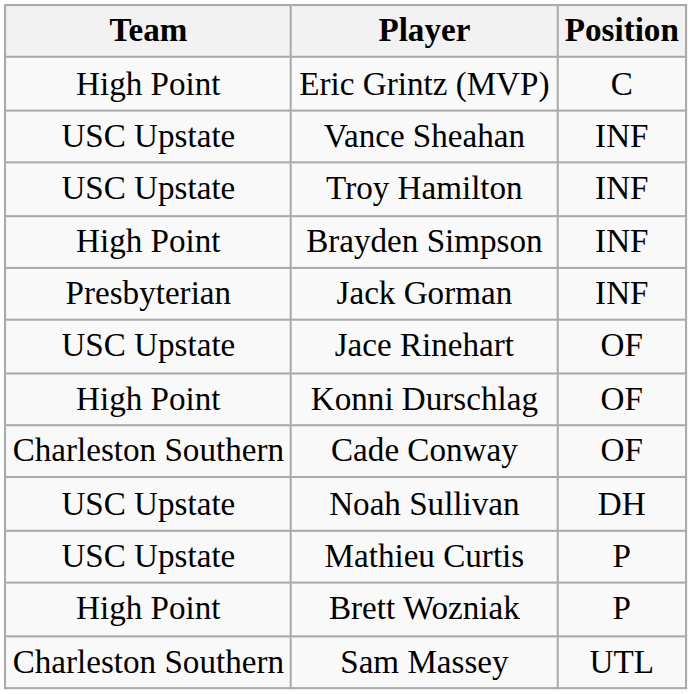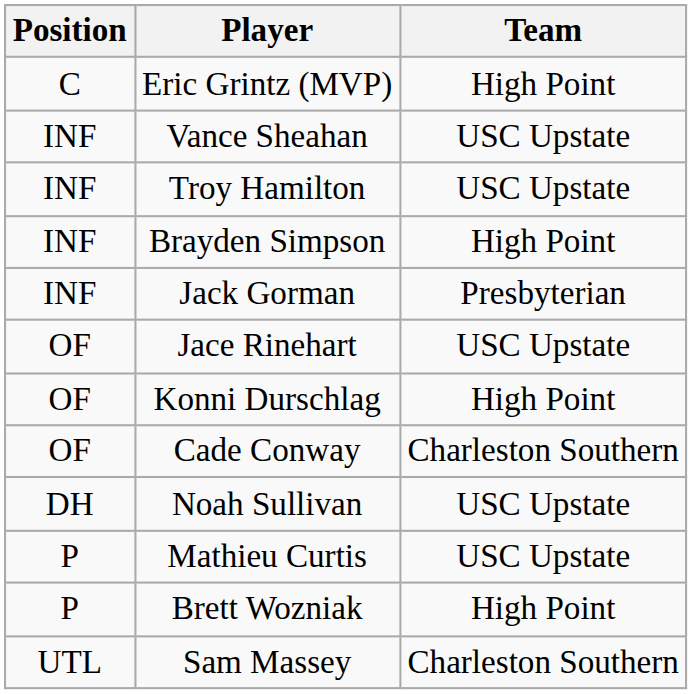 <table class="wikitable" style="text-align: center;">
 <tr>
+<th>Position</th>
+<th>Player</th>
 <th>Team</th>
-<th>Player</th>
-<th>Position</th>
 </tr>
 <tr>
+<td>C</td>
+<td>Eric Grintz (MVP)</td>
 <td>High Point</td>
-<td>Eric Grintz (MVP)</td>
-<td>C</td>
 </tr>
 <tr>
+<td>INF</td>
+<td>Vance Sheahan</td>
 <td>USC Upstate</td>
-<td>Vance Sheahan</td>
-<td>INF</td>
 </tr>
 <tr>
+<td>INF</td>
+<td>Troy Hamilton</td>
 <td>USC Upstate</td>
-<td>Troy Hamilton</td>
-<td>INF</td>
 </tr>
 <tr>
+<td>INF</td>
+<td>Brayden Simpson</td>
 <td>High Point</td>
-<td>Brayden Simpson</td>
-<td>INF</td>
 </tr>
 <tr>
+<td>INF</td>
+<td>Jack Gorman</td>
 <td>Presbyterian</td>
-<td>Jack Gorman</td>
-<td>INF</td>
 </tr>
 <tr>
+<td>OF</td>
+<td>Jace Rinehart</td>
 <td>USC Upstate</td>
-<td>Jace Rinehart</td>
-<td>OF</td>
 </tr>
 <tr>
+<td>OF</td>
+<td>Konni Durschlag</td>
 <td>High Point</td>
-<td>Konni Durschlag</td>
-<td>OF</td>
 </tr>
 <tr>
+<td>OF</td>
+<td>Cade Conway</td>
 <td>Charleston Southern</td>
-<td>Cade Conway</td>
-<td>OF</td>
 </tr>
 <tr>
+<td>DH</td>
+<td>Noah Sullivan</td>
 <td>USC Upstate</td>
-<td>Noah Sullivan</td>
-<td>DH</td>
 </tr>
 <tr>
+<td>P</td>
+<td>Mathieu Curtis</td>
 <td>USC Upstate</td>
-<td>Mathieu Curtis</td>
-<td>P</td>
 </tr>
 <tr>
+<td>P</td>
+<td>Brett Wozniak</td>
 <td>High Point</td>
-<td>Brett Wozniak</td>
-<td>P</td>
 </tr>
 <tr>
+<td>UTL</td>
+<td>Sam Massey</td>
 <td>Charleston Southern</td>
-<td>Sam Massey</td>
-<td>UTL</td>
 </tr>
 </table>
